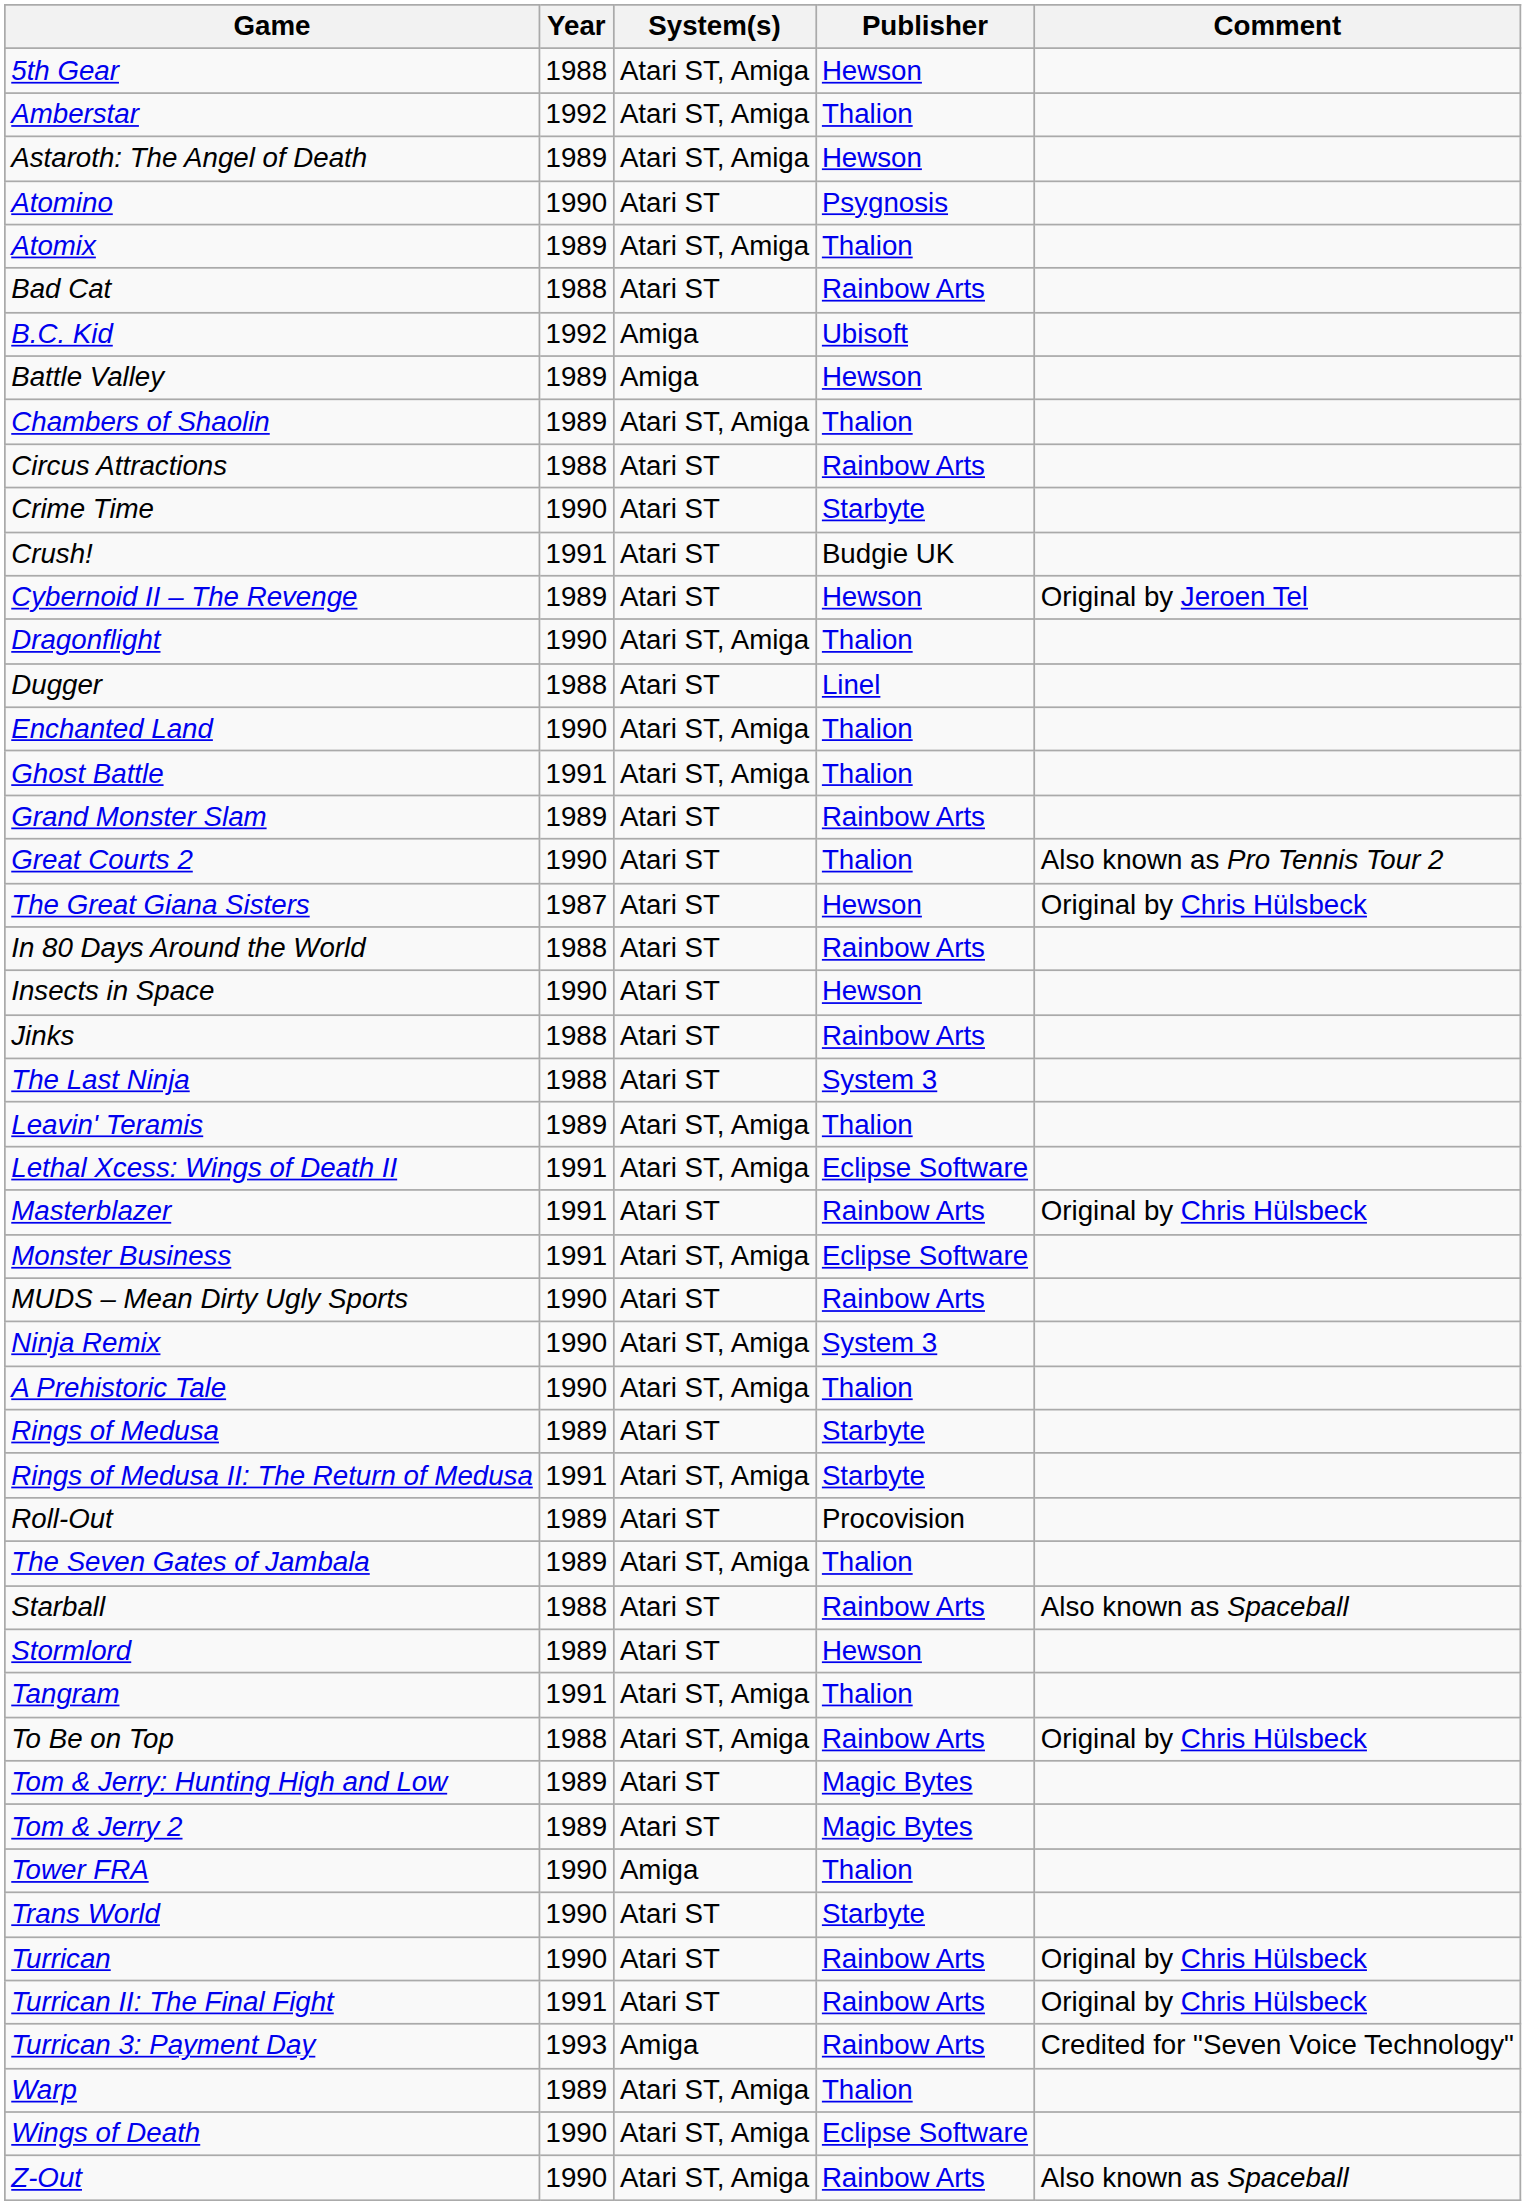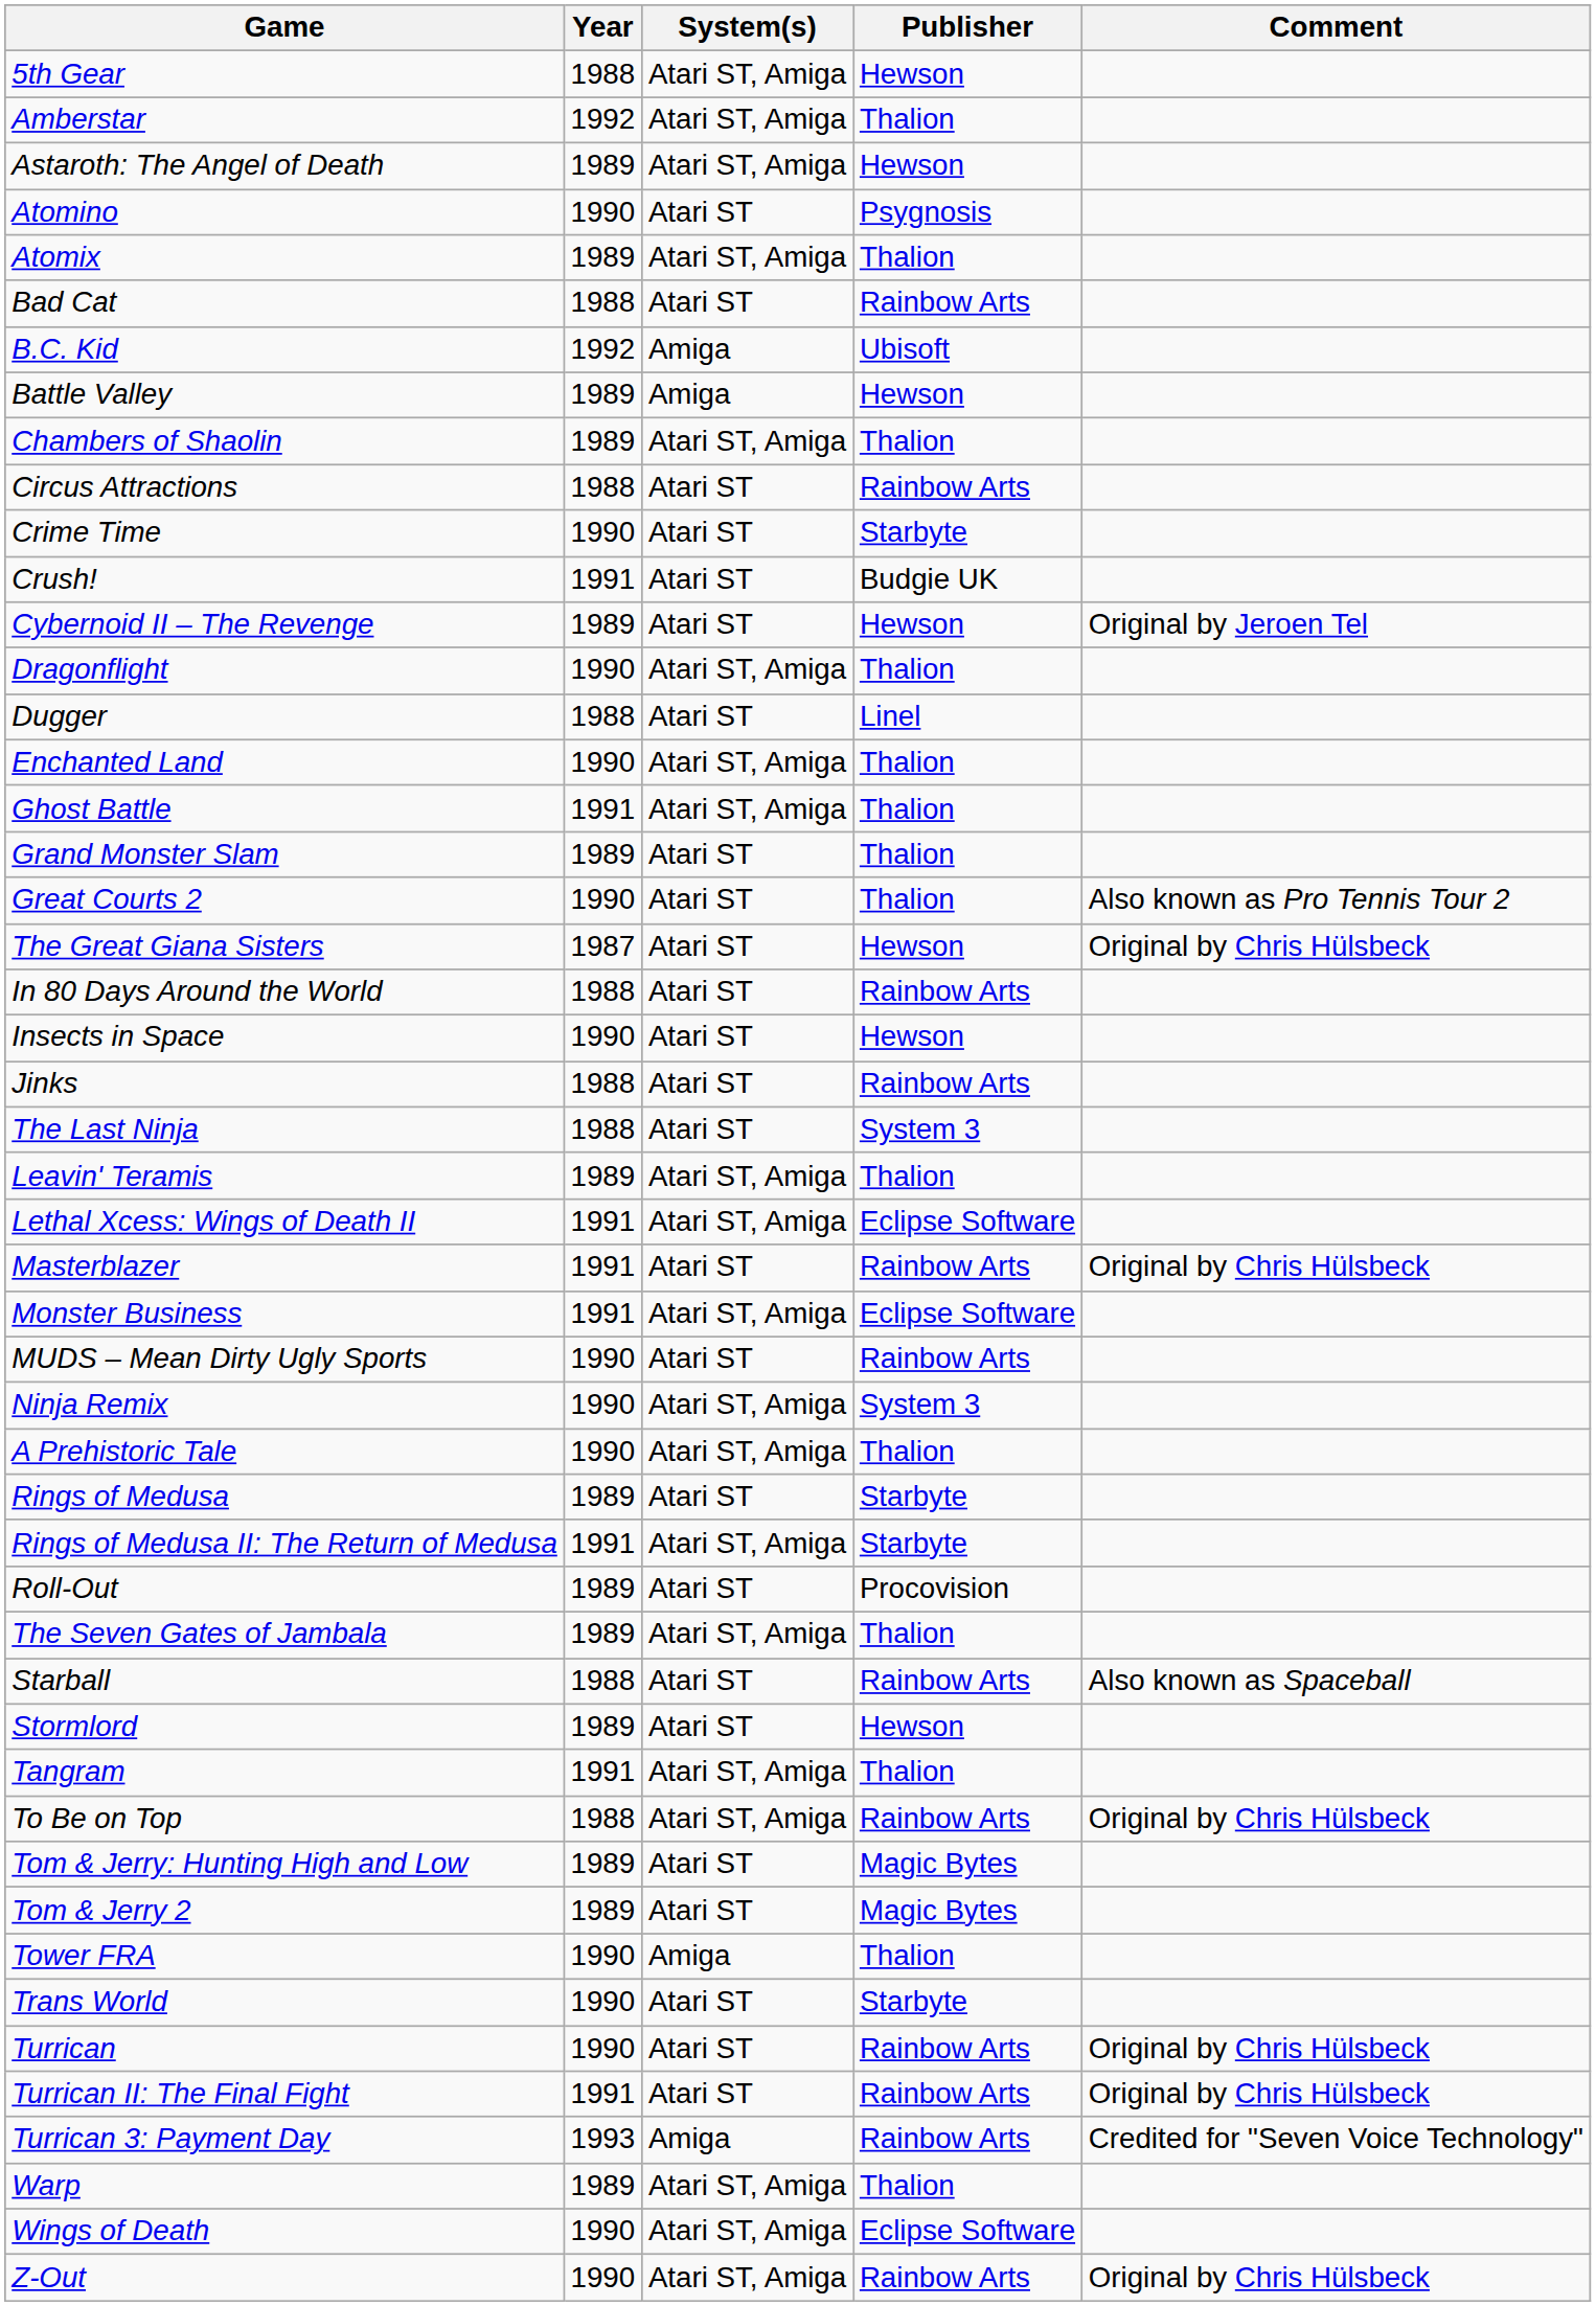 <table class="wikitable sortable">
 <tr>
 <th>Game</th>
 <th>Year</th>
 <th>System(s)</th>
 <th>Publisher</th>
 <th>Comment</th>
 </tr>
 <tr>
 <td><em><a href='#'>5th Gear</a></em></td>
 <td>1988</td>
 <td>Atari ST, Amiga</td>
 <td><a href='#'>Hewson</a></td>
 <td></td>
 </tr>
 <tr>
 <td><em><a href='#'>Amberstar</a></em></td>
 <td>1992</td>
 <td>Atari ST, Amiga</td>
 <td><a href='#'>Thalion</a></td>
 <td></td>
 </tr>
 <tr>
 <td><em>Astaroth: The Angel of Death</em></td>
 <td>1989</td>
 <td>Atari ST, Amiga</td>
 <td><a href='#'>Hewson</a></td>
 <td></td>
 </tr>
 <tr>
 <td><em><a href='#'>Atomino</a></em></td>
 <td>1990</td>
 <td>Atari ST</td>
 <td><a href='#'>Psygnosis</a></td>
 <td></td>
 </tr>
 <tr>
 <td><em><a href='#'>Atomix</a></em></td>
 <td>1989</td>
 <td>Atari ST, Amiga</td>
 <td><a href='#'>Thalion</a></td>
 <td></td>
 </tr>
 <tr>
 <td><em>Bad Cat</em></td>
 <td>1988</td>
 <td>Atari ST</td>
 <td><a href='#'>Rainbow Arts</a></td>
 <td></td>
 </tr>
 <tr>
 <td><em><a href='#'>B.C. Kid</a></em></td>
 <td>1992</td>
 <td>Amiga</td>
 <td><a href='#'>Ubisoft</a></td>
 <td></td>
 </tr>
 <tr>
 <td><em>Battle Valley</em></td>
 <td>1989</td>
 <td>Amiga</td>
 <td><a href='#'>Hewson</a></td>
 <td></td>
 </tr>
 <tr>
 <td><em><a href='#'>Chambers of Shaolin</a></em></td>
 <td>1989</td>
 <td>Atari ST, Amiga</td>
 <td><a href='#'>Thalion</a></td>
 <td></td>
 </tr>
 <tr>
 <td><em>Circus Attractions</em></td>
 <td>1988</td>
 <td>Atari ST</td>
 <td><a href='#'>Rainbow Arts</a></td>
 <td></td>
 </tr>
 <tr>
 <td><em>Crime Time</em></td>
 <td>1990</td>
 <td>Atari ST</td>
 <td><a href='#'>Starbyte</a></td>
 <td></td>
 </tr>
 <tr>
 <td><em>Crush!</em></td>
 <td>1991</td>
 <td>Atari ST</td>
 <td>Budgie UK</td>
 <td></td>
 </tr>
 <tr>
 <td><a href='#'><em>Cybernoid II – The Revenge</em></a></td>
 <td>1989</td>
 <td>Atari ST</td>
 <td><a href='#'>Hewson</a></td>
 <td>Original by <a href='#'>Jeroen Tel</a></td>
 </tr>
 <tr>
 <td><em><a href='#'>Dragonflight</a></em></td>
 <td>1990</td>
 <td>Atari ST, Amiga</td>
 <td><a href='#'>Thalion</a></td>
 <td></td>
 </tr>
 <tr>
 <td><em>Dugger</em></td>
 <td>1988</td>
 <td>Atari ST</td>
 <td><a href='#'>Linel</a></td>
 <td></td>
 </tr>
 <tr>
 <td><em><a href='#'>Enchanted Land</a></em></td>
 <td>1990</td>
 <td>Atari ST, Amiga</td>
 <td><a href='#'>Thalion</a></td>
 <td></td>
 </tr>
 <tr>
 <td><em><a href='#'>Ghost Battle</a></em></td>
 <td>1991</td>
 <td>Atari ST, Amiga</td>
 <td><a href='#'>Thalion</a></td>
 <td></td>
 </tr>
 <tr>
 <td><em><a href='#'>Grand Monster Slam</a></em></td>
 <td>1989</td>
 <td>Atari ST</td>
-<td><a href='#'>Rainbow Arts</a></td>
+<td><a href='#'>Thalion</a></td>
 <td></td>
 </tr>
 <tr>
 <td><em><a href='#'>Great Courts 2</a></em></td>
 <td>1990</td>
 <td>Atari ST</td>
 <td><a href='#'>Thalion</a></td>
 <td>Also known as <em>Pro Tennis Tour 2</em></td>
 </tr>
 <tr>
 <td><em><a href='#'>The Great Giana Sisters</a></em></td>
 <td>1987</td>
 <td>Atari ST</td>
 <td><a href='#'>Hewson</a></td>
 <td>Original by <a href='#'>Chris Hülsbeck</a></td>
 </tr>
 <tr>
 <td><em>In 80 Days Around the World</em></td>
 <td>1988</td>
 <td>Atari ST</td>
 <td><a href='#'>Rainbow Arts</a></td>
 <td></td>
 </tr>
 <tr>
 <td><em>Insects in Space</em></td>
 <td>1990</td>
 <td>Atari ST</td>
 <td><a href='#'>Hewson</a></td>
 <td></td>
 </tr>
 <tr>
 <td><em>Jinks</em></td>
 <td>1988</td>
 <td>Atari ST</td>
 <td><a href='#'>Rainbow Arts</a></td>
 <td></td>
 </tr>
 <tr>
 <td><em><a href='#'>The Last Ninja</a></em></td>
 <td>1988</td>
 <td>Atari ST</td>
 <td><a href='#'>System 3</a></td>
 <td></td>
 </tr>
 <tr>
 <td><em><a href='#'>Leavin' Teramis</a></em></td>
 <td>1989</td>
 <td>Atari ST, Amiga</td>
 <td><a href='#'>Thalion</a></td>
 <td></td>
 </tr>
 <tr>
 <td><em><a href='#'>Lethal Xcess: Wings of Death II</a></em></td>
 <td>1991</td>
 <td>Atari ST, Amiga</td>
 <td><a href='#'>Eclipse Software</a></td>
 <td></td>
 </tr>
 <tr>
 <td><em><a href='#'>Masterblazer</a></em></td>
 <td>1991</td>
 <td>Atari ST</td>
 <td><a href='#'>Rainbow Arts</a></td>
 <td>Original by <a href='#'>Chris Hülsbeck</a></td>
 </tr>
 <tr>
 <td><em><a href='#'>Monster Business</a></em></td>
 <td>1991</td>
 <td>Atari ST, Amiga</td>
 <td><a href='#'>Eclipse Software</a></td>
 <td></td>
 </tr>
 <tr>
 <td><em>MUDS – Mean Dirty Ugly Sports</em></td>
 <td>1990</td>
 <td>Atari ST</td>
 <td><a href='#'>Rainbow Arts</a></td>
 <td></td>
 </tr>
 <tr>
 <td><em><a href='#'>Ninja Remix</a></em></td>
 <td>1990</td>
 <td>Atari ST, Amiga</td>
 <td><a href='#'>System 3</a></td>
 <td></td>
 </tr>
 <tr>
 <td><em><a href='#'>A Prehistoric Tale</a></em></td>
 <td>1990</td>
 <td>Atari ST, Amiga</td>
 <td><a href='#'>Thalion</a></td>
 <td></td>
 </tr>
 <tr>
 <td><em><a href='#'>Rings of Medusa</a></em></td>
 <td>1989</td>
 <td>Atari ST</td>
 <td><a href='#'>Starbyte</a></td>
 <td></td>
 </tr>
 <tr>
 <td><em><a href='#'>Rings of Medusa II: The Return of Medusa</a></em></td>
 <td>1991</td>
 <td>Atari ST, Amiga</td>
 <td><a href='#'>Starbyte</a></td>
 <td></td>
 </tr>
 <tr>
 <td><em>Roll-Out</em></td>
 <td>1989</td>
 <td>Atari ST</td>
 <td>Procovision</td>
 <td></td>
 </tr>
 <tr>
 <td><em><a href='#'>The Seven Gates of Jambala</a></em></td>
 <td>1989</td>
 <td>Atari ST, Amiga</td>
 <td><a href='#'>Thalion</a></td>
 <td></td>
 </tr>
 <tr>
 <td><em>Starball</em></td>
 <td>1988</td>
 <td>Atari ST</td>
 <td><a href='#'>Rainbow Arts</a></td>
 <td>Also known as <em>Spaceball</em></td>
 </tr>
 <tr>
 <td><em><a href='#'>Stormlord</a></em></td>
 <td>1989</td>
 <td>Atari ST</td>
 <td><a href='#'>Hewson</a></td>
 <td></td>
 </tr>
 <tr>
 <td><em><a href='#'>Tangram</a></em></td>
 <td>1991</td>
 <td>Atari ST, Amiga</td>
 <td><a href='#'>Thalion</a></td>
 <td></td>
 </tr>
 <tr>
 <td><em>To Be on Top</em></td>
 <td>1988</td>
 <td>Atari ST, Amiga</td>
 <td><a href='#'>Rainbow Arts</a></td>
 <td>Original by <a href='#'>Chris Hülsbeck</a></td>
 </tr>
 <tr>
 <td><em><a href='#'>Tom & Jerry: Hunting High and Low</a></em></td>
 <td>1989</td>
 <td>Atari ST</td>
 <td><a href='#'>Magic Bytes</a></td>
 <td></td>
 </tr>
 <tr>
 <td><em><a href='#'>Tom & Jerry 2</a></em></td>
 <td>1989</td>
 <td>Atari ST</td>
 <td><a href='#'>Magic Bytes</a></td>
 <td></td>
 </tr>
 <tr>
 <td><em><a href='#'>Tower FRA</a></em></td>
 <td>1990</td>
 <td>Amiga</td>
 <td><a href='#'>Thalion</a></td>
 <td></td>
 </tr>
 <tr>
 <td><em><a href='#'>Trans World</a></em></td>
 <td>1990</td>
 <td>Atari ST</td>
 <td><a href='#'>Starbyte</a></td>
 <td></td>
 </tr>
 <tr>
 <td><em><a href='#'>Turrican</a></em></td>
 <td>1990</td>
 <td>Atari ST</td>
 <td><a href='#'>Rainbow Arts</a></td>
 <td>Original by <a href='#'>Chris Hülsbeck</a></td>
 </tr>
 <tr>
 <td><em><a href='#'>Turrican II: The Final Fight</a></em></td>
 <td>1991</td>
 <td>Atari ST</td>
 <td><a href='#'>Rainbow Arts</a></td>
 <td>Original by <a href='#'>Chris Hülsbeck</a></td>
 </tr>
 <tr>
 <td><em><a href='#'>Turrican 3: Payment Day</a></em></td>
 <td>1993</td>
 <td>Amiga</td>
 <td><a href='#'>Rainbow Arts</a></td>
 <td>Credited for "Seven Voice Technology"</td>
 </tr>
 <tr>
 <td><em><a href='#'>Warp</a></em></td>
 <td>1989</td>
 <td>Atari ST, Amiga</td>
 <td><a href='#'>Thalion</a></td>
 <td></td>
 </tr>
 <tr>
 <td><em><a href='#'>Wings of Death</a></em></td>
 <td>1990</td>
 <td>Atari ST, Amiga</td>
 <td><a href='#'>Eclipse Software</a></td>
 <td></td>
 </tr>
 <tr>
 <td><em><a href='#'>Z-Out</a></em></td>
 <td>1990</td>
 <td>Atari ST, Amiga</td>
 <td><a href='#'>Rainbow Arts</a></td>
-<td>Also known as <em>Spaceball</em></td>
+<td>Original by <a href='#'>Chris Hülsbeck</a></td>
 </tr>
 </table>
